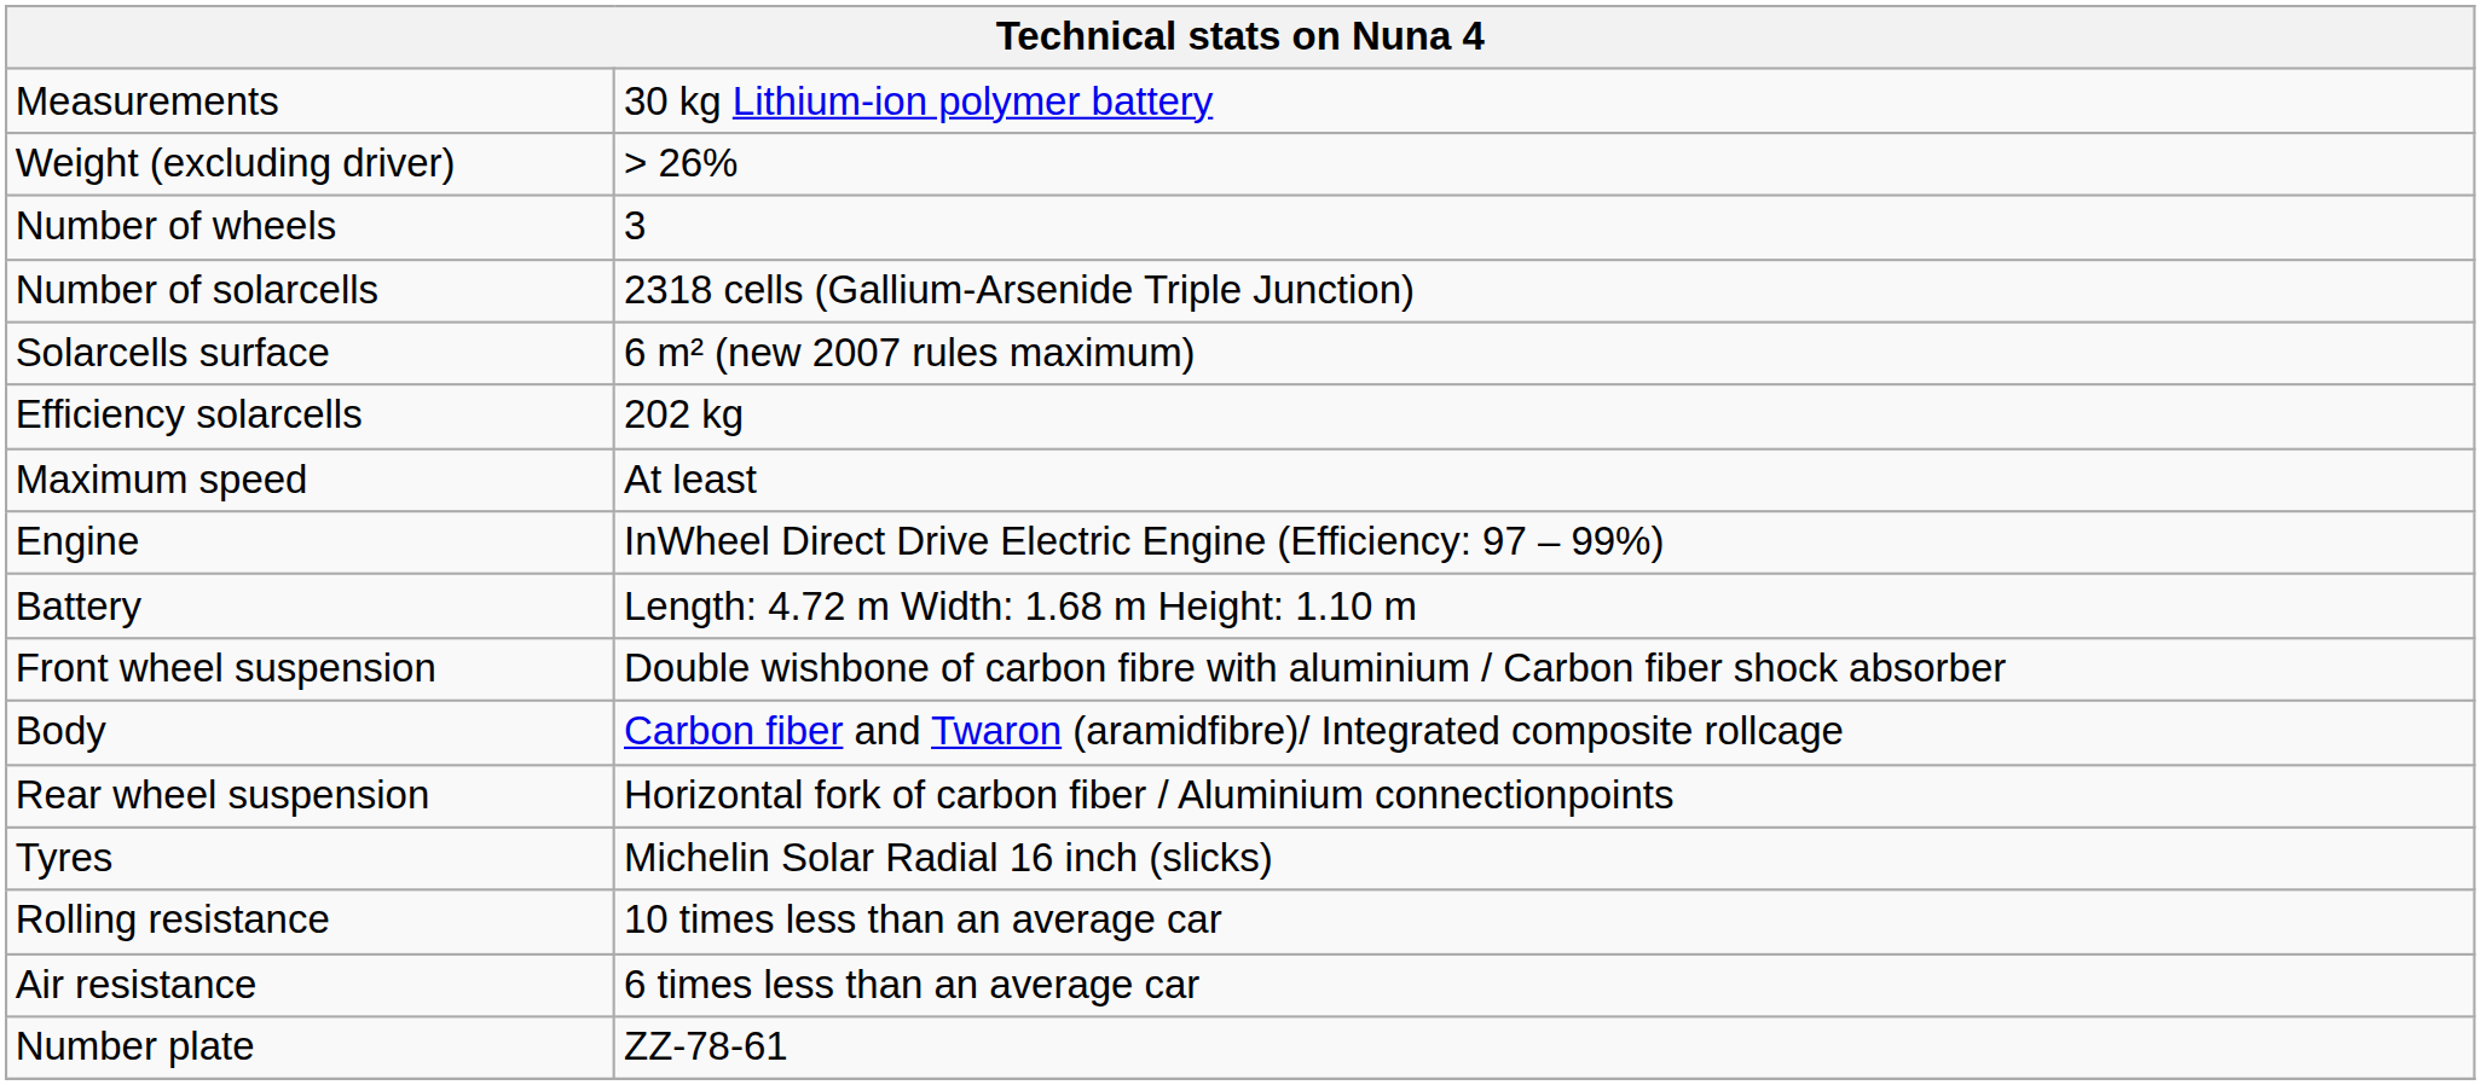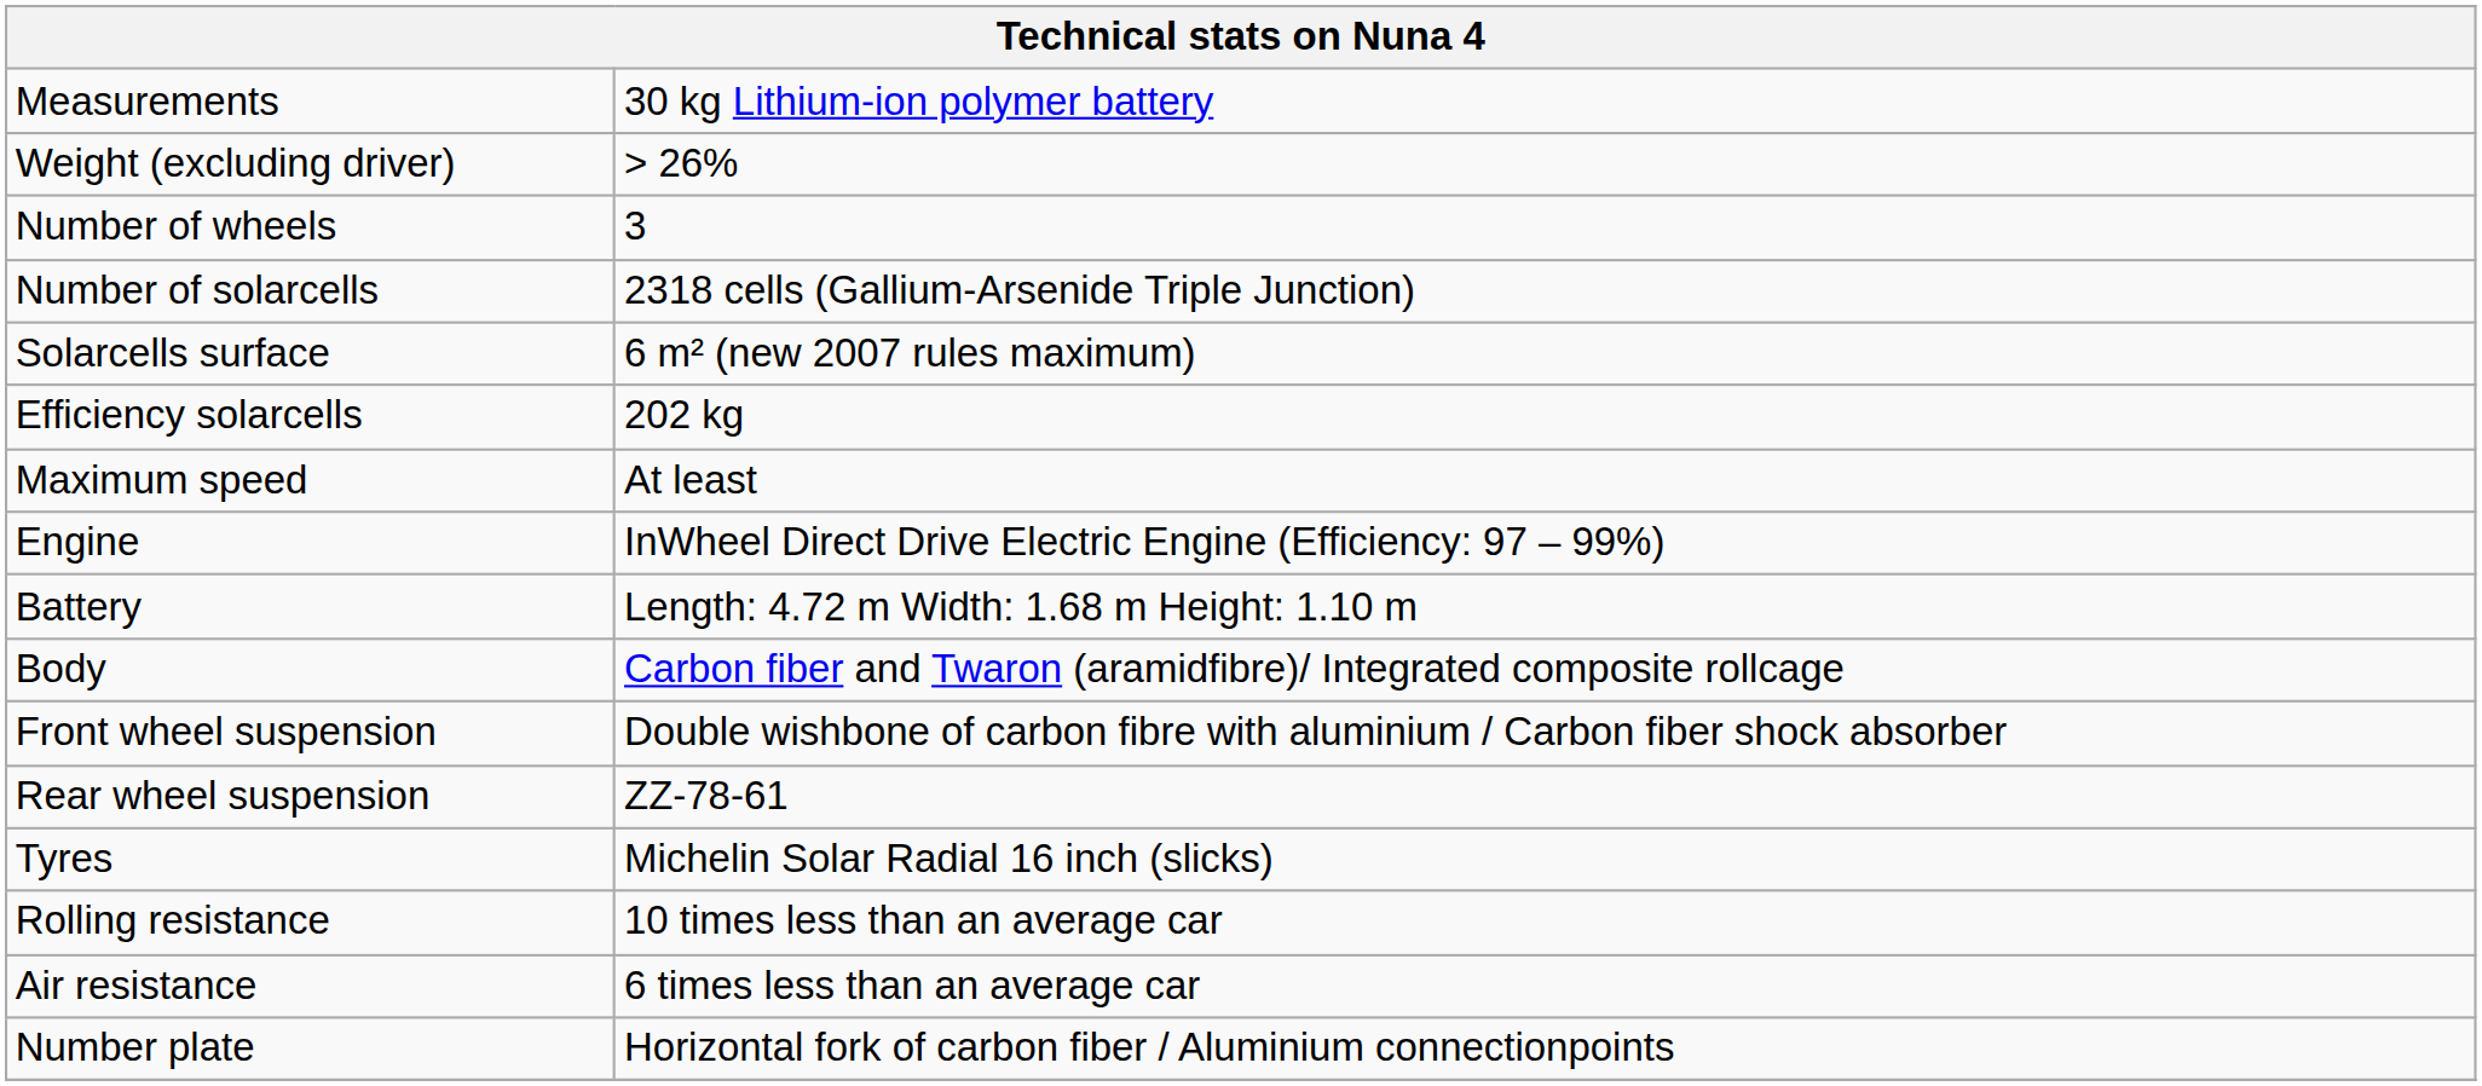 <table class="wikitable" style="width: 50%">
 <tr>
 <th colspan="2">Technical stats on Nuna 4</th>
 </tr>
 <tr>
 <td>Measurements</td>
 <td>30 kg <a href='#'>Lithium-ion polymer battery</a></td>
 </tr>
 <tr>
 <td>Weight (excluding driver)</td>
 <td>> 26%</td>
 </tr>
 <tr>
 <td>Number of wheels</td>
 <td>3</td>
 </tr>
 <tr>
 <td>Number of solarcells</td>
 <td>2318 cells (Gallium-Arsenide Triple Junction)</td>
 </tr>
 <tr>
 <td>Solarcells surface</td>
 <td>6 m² (new 2007 rules maximum)</td>
 </tr>
 <tr>
 <td>Efficiency solarcells</td>
 <td>202 kg</td>
 </tr>
 <tr>
 <td>Maximum speed</td>
 <td>At least </td>
 </tr>
 <tr>
 <td>Engine</td>
 <td>InWheel Direct Drive Electric Engine (Efficiency: 97 – 99%)</td>
 </tr>
 <tr>
 <td>Battery</td>
 <td>Length: 4.72 m Width: 1.68 m Height: 1.10 m</td>
 </tr>
 <tr>
+<td>Body</td>
+<td><a href='#'>Carbon fiber</a> and <a href='#'>Twaron</a> (aramidfibre)/ Integrated composite rollcage</td>
+</tr>
+<tr>
 <td>Front wheel suspension</td>
 <td>Double wishbone of carbon fibre with aluminium / Carbon fiber shock absorber</td>
 </tr>
 <tr>
-<td>Body</td>
-<td><a href='#'>Carbon fiber</a> and <a href='#'>Twaron</a> (aramidfibre)/ Integrated composite rollcage</td>
-</tr>
-<tr>
 <td>Rear wheel suspension</td>
-<td>Horizontal fork of carbon fiber / Aluminium connectionpoints</td>
+<td>ZZ-78-61 </td>
 </tr>
 <tr>
 <td>Tyres</td>
 <td>Michelin Solar Radial 16 inch (slicks)</td>
 </tr>
 <tr>
 <td>Rolling resistance</td>
 <td>10 times less than an average car</td>
 </tr>
 <tr>
 <td>Air resistance</td>
 <td>6 times less than an average car</td>
 </tr>
 <tr>
 <td>Number plate</td>
-<td>ZZ-78-61 </td>
+<td>Horizontal fork of carbon fiber / Aluminium connectionpoints</td>
 </tr>
 <tr>
 </tr>
 </table>
